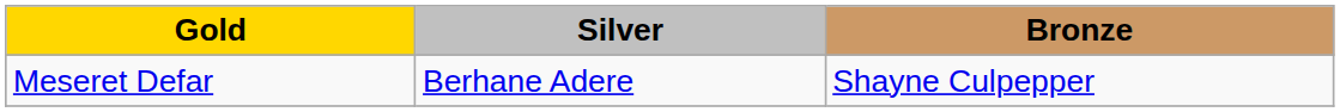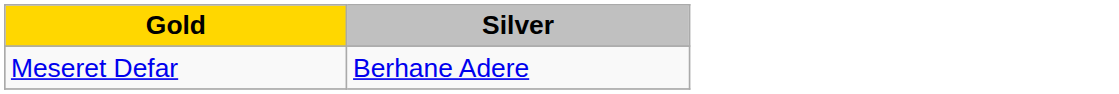 <table class="wikitable" style="text-align:left">
 <tr align="center">
 <td width=200 bgcolor=gold><strong>Gold</strong></td>
 <td width=200 bgcolor=silver><strong>Silver</strong></td>
-<td width=250 bgcolor=CC9966><strong>Bronze</strong></td>
 </tr>
 <tr>
 <td><a href='#'>Meseret Defar</a><br><em></em></td>
 <td><a href='#'>Berhane Adere</a><br><em></em></td>
-<td><a href='#'>Shayne Culpepper</a><br><em></em></td>
 </tr>
 </table>
